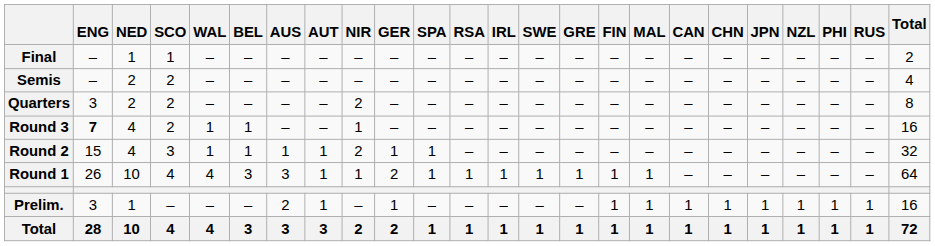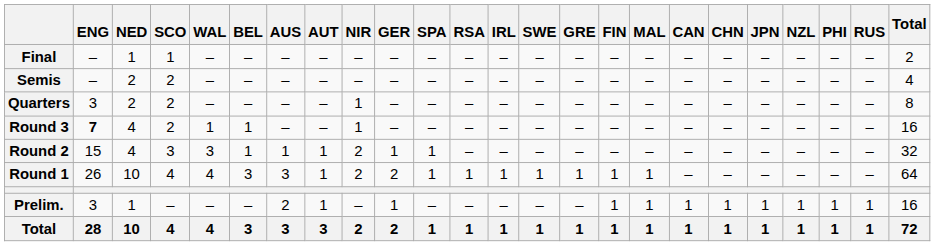 <table class="wikitable">
 <tr>
 <th></th>
 <th> <br>ENG</th>
 <th> <br>NED</th>
 <th> <br>SCO</th>
 <th> <br>WAL</th>
 <th> <br>BEL</th>
 <th> <br>AUS</th>
 <th> <br>AUT</th>
 <th> <br>NIR</th>
 <th> <br>GER</th>
 <th> <br>SPA</th>
 <th> <br>RSA</th>
 <th> <br>IRL</th>
 <th> <br>SWE</th>
 <th> <br>GRE</th>
 <th> <br>FIN</th>
 <th> <br>MAL</th>
 <th> <br>CAN</th>
 <th> <br>CHN</th>
 <th> <br>JPN</th>
 <th> <br>NZL</th>
 <th> <br>PHI</th>
 <th> <br>RUS</th>
 <th>Total</th>
 </tr>
 <tr align="center">
 <th>Final</th>
 <td>–</td>
 <td>1</td>
 <td>1</td>
 <td>–</td>
 <td>–</td>
 <td>–</td>
 <td>–</td>
 <td>–</td>
 <td>–</td>
 <td>–</td>
 <td>–</td>
 <td>–</td>
 <td>–</td>
 <td>–</td>
 <td>–</td>
 <td>–</td>
 <td>–</td>
 <td>–</td>
 <td>–</td>
 <td>–</td>
 <td>–</td>
 <td>–</td>
 <td>2</td>
 </tr>
 <tr align="center">
 <th>Semis</th>
 <td>–</td>
 <td>2</td>
 <td>2</td>
 <td>–</td>
 <td>–</td>
 <td>–</td>
 <td>–</td>
 <td>–</td>
 <td>–</td>
 <td>–</td>
 <td>–</td>
 <td>–</td>
 <td>–</td>
 <td>–</td>
 <td>–</td>
 <td>–</td>
 <td>–</td>
 <td>–</td>
 <td>–</td>
 <td>–</td>
 <td>–</td>
 <td>–</td>
 <td>4</td>
 </tr>
 <tr align="center">
 <th>Quarters</th>
 <td>3</td>
 <td>2</td>
 <td>2</td>
 <td>–</td>
 <td>–</td>
 <td>–</td>
 <td>–</td>
-<td>2</td>
+<td>1</td>
 <td>–</td>
 <td>–</td>
 <td>–</td>
 <td>–</td>
 <td>–</td>
 <td>–</td>
 <td>–</td>
 <td>–</td>
 <td>–</td>
 <td>–</td>
 <td>–</td>
 <td>–</td>
 <td>–</td>
 <td>–</td>
 <td>8</td>
 </tr>
 <tr align="center">
 <th>Round 3</th>
 <td><strong>7</strong></td>
 <td>4</td>
 <td>2</td>
 <td>1</td>
 <td>1</td>
 <td>–</td>
 <td>–</td>
 <td>1</td>
 <td>–</td>
 <td>–</td>
 <td>–</td>
 <td>–</td>
 <td>–</td>
 <td>–</td>
 <td>–</td>
 <td>–</td>
 <td>–</td>
 <td>–</td>
 <td>–</td>
 <td>–</td>
 <td>–</td>
 <td>–</td>
 <td>16</td>
 </tr>
 <tr align="center">
 <th>Round 2</th>
 <td>15</td>
 <td>4</td>
 <td>3</td>
-<td>1</td>
+<td>3</td>
 <td>1</td>
 <td>1</td>
 <td>1</td>
 <td>2</td>
 <td>1</td>
 <td>1</td>
 <td>–</td>
 <td>–</td>
 <td>–</td>
 <td>–</td>
 <td>–</td>
 <td>–</td>
 <td>–</td>
 <td>–</td>
 <td>–</td>
 <td>–</td>
 <td>–</td>
 <td>–</td>
 <td>32</td>
 </tr>
 <tr align="center">
 <th>Round 1</th>
 <td>26</td>
 <td>10</td>
 <td>4</td>
 <td>4</td>
 <td>3</td>
 <td>3</td>
 <td>1</td>
-<td>1</td>
+<td>2</td>
 <td>2</td>
 <td>1</td>
 <td>1</td>
 <td>1</td>
 <td>1</td>
 <td>1</td>
 <td>1</td>
 <td>1</td>
 <td>–</td>
 <td>–</td>
 <td>–</td>
 <td>–</td>
 <td>–</td>
 <td>–</td>
 <td>64</td>
 </tr>
 <tr align="center">
 <th colspan=1></th>
 <th colspan=22></th>
 <th colspan=1></th>
 </tr>
 <tr align="center">
 <th>Prelim.</th>
 <td>3</td>
 <td>1</td>
 <td>–</td>
 <td>–</td>
 <td>–</td>
 <td>2</td>
 <td>1</td>
 <td>–</td>
 <td>1</td>
 <td>–</td>
 <td>–</td>
 <td>–</td>
 <td>–</td>
 <td>–</td>
 <td>1</td>
 <td>1</td>
 <td>1</td>
 <td>1</td>
 <td>1</td>
 <td>1</td>
 <td>1</td>
 <td>1</td>
 <td>16</td>
 </tr>
 <tr>
 <th>Total</th>
 <th>28</th>
 <th>10</th>
 <th>4</th>
 <th>4</th>
 <th>3</th>
 <th>3</th>
 <th>3</th>
 <th>2</th>
 <th>2</th>
 <th>1</th>
 <th>1</th>
 <th>1</th>
 <th>1</th>
 <th>1</th>
 <th>1</th>
 <th>1</th>
 <th>1</th>
 <th>1</th>
 <th>1</th>
 <th>1</th>
 <th>1</th>
 <th>1</th>
 <th>72</th>
 </tr>
 </table>
